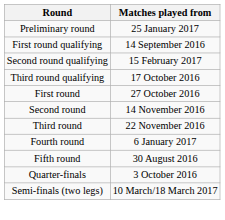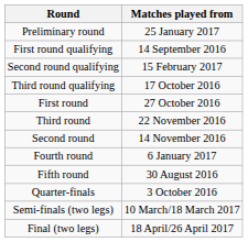 <table class="wikitable">
 <tr>
 <th>Round</th>
 <th>Matches played from</th>
 </tr>
 <tr align=center>
 <td>Preliminary round</td>
 <td>25 January 2017</td>
 </tr>
 <tr align=center>
 <td>First round qualifying</td>
 <td>14 September 2016</td>
 </tr>
 <tr align=center>
 <td>Second round qualifying</td>
 <td>15 February 2017</td>
 </tr>
 <tr align=center>
 <td>Third round qualifying</td>
 <td>17 October 2016</td>
 </tr>
 <tr align=center>
 <td>First round</td>
 <td>27 October 2016</td>
 </tr>
 <tr align=center>
+<td>Third round</td>
+<td>22 November 2016</td>
+</tr>
+<tr align=center>
 <td>Second round</td>
 <td>14 November 2016</td>
-</tr>
-<tr align=center>
-<td>Third round</td>
-<td>22 November 2016</td>
 </tr>
 <tr align=center>
 <td>Fourth round</td>
 <td>6 January 2017</td>
 </tr>
 <tr align=center>
 <td>Fifth round</td>
 <td>30 August 2016</td>
 </tr>
 <tr align=center>
 <td>Quarter-finals</td>
 <td>3 October 2016</td>
 </tr>
 <tr align=center>
 <td>Semi-finals (two legs)</td>
 <td>10 March/18 March 2017</td>
 </tr>
+<tr align=center>
+<td>Final (two legs)</td>
+<td>18 April/26 April 2017</td>
+</tr>
 </table>
